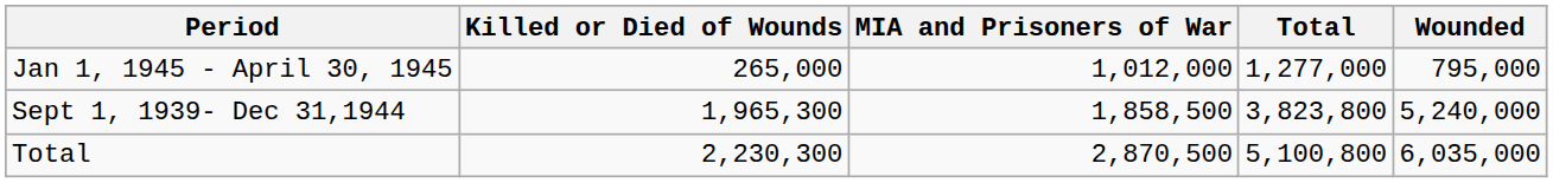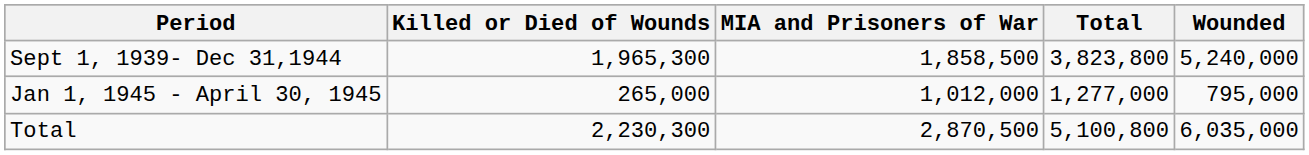 <table class="wikitable"  style="text-align: right;">
 <tr>
 <th>Period</th>
 <th>Killed or Died of Wounds</th>
 <th>MIA and Prisoners of War</th>
 <th>Total</th>
 <th>Wounded</th>
 </tr>
 <tr>
+<td style="text-align: left;">Sept 1, 1939- Dec 31,1944</td>
+<td>1,965,300</td>
+<td>1,858,500</td>
+<td>3,823,800</td>
+<td>5,240,000</td>
+</tr>
+<tr>
 <td style="text-align: left;">Jan 1, 1945 - April 30, 1945</td>
 <td>265,000</td>
 <td>1,012,000</td>
 <td>1,277,000</td>
 <td>795,000</td>
-</tr>
-<tr>
-<td style="text-align: left;">Sept 1, 1939- Dec 31,1944</td>
-<td>1,965,300</td>
-<td>1,858,500</td>
-<td>3,823,800</td>
-<td>5,240,000</td>
 </tr>
 <tr>
 <td style="text-align: left;">Total</td>
 <td>2,230,300</td>
 <td>2,870,500</td>
 <td>5,100,800</td>
 <td>6,035,000</td>
 </tr>
 </table>
